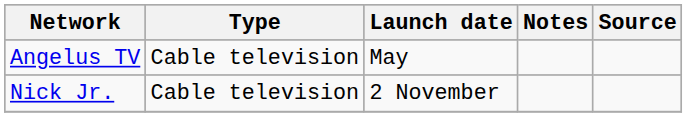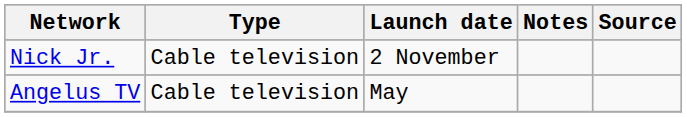 <table class="wikitable sortable">
 <tr>
 <th>Network</th>
 <th>Type</th>
 <th>Launch date</th>
 <th>Notes</th>
 <th>Source</th>
 </tr>
 <tr>
+<td><a href='#'>Nick Jr.</a></td>
+<td>Cable television</td>
+<td>2 November</td>
+<td></td>
+<td></td>
+</tr>
+<tr>
 <td><a href='#'>Angelus TV</a></td>
 <td>Cable television</td>
 <td>May</td>
 <td></td>
 <td></td>
 </tr>
 <tr>
-<td><a href='#'>Nick Jr.</a></td>
-<td>Cable television</td>
-<td>2 November</td>
-<td></td>
-<td></td>
-</tr>
-<tr>
 </tr>
 </table>
